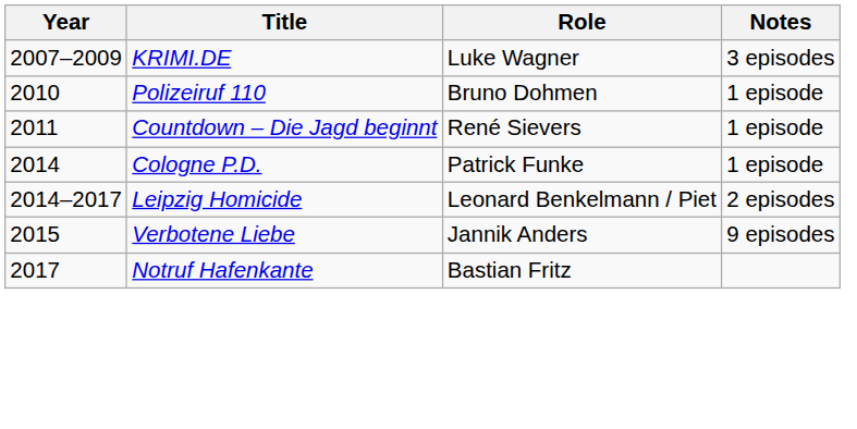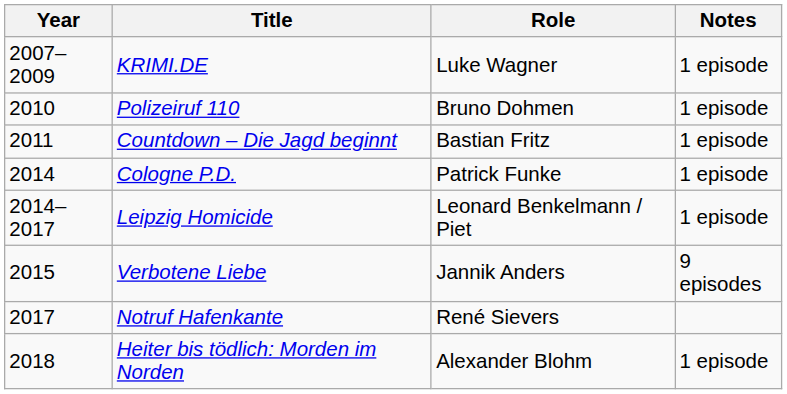 <table class="wikitable sortable">
 <tr>
 <th>Year</th>
 <th>Title</th>
 <th>Role</th>
 <th class="unsortable">Notes</th>
 </tr>
 <tr>
 <td>2007–2009</td>
 <td><em><a href='#'>KRIMI.DE</a></em></td>
 <td>Luke Wagner</td>
-<td>3 episodes</td>
+<td>1 episode</td>
 </tr>
 <tr>
 <td>2010</td>
 <td><em><a href='#'>Polizeiruf 110</a></em></td>
 <td>Bruno Dohmen</td>
 <td>1 episode</td>
 </tr>
 <tr>
 <td>2011</td>
 <td><em><a href='#'>Countdown – Die Jagd beginnt</a></em></td>
-<td>René Sievers</td>
+<td>Bastian Fritz</td>
 <td>1 episode</td>
 </tr>
 <tr>
 <td>2014</td>
 <td><em><a href='#'>Cologne P.D.</a></em></td>
 <td>Patrick Funke</td>
 <td>1 episode</td>
 </tr>
 <tr>
 <td>2014–2017</td>
 <td><em><a href='#'>Leipzig Homicide</a></em></td>
 <td>Leonard Benkelmann / Piet</td>
-<td>2 episodes</td>
+<td>1 episode</td>
 </tr>
 <tr>
 <td>2015</td>
 <td><em><a href='#'>Verbotene Liebe</a></em></td>
 <td>Jannik Anders</td>
 <td>9 episodes</td>
 </tr>
 <tr>
 <td>2017</td>
 <td><em><a href='#'>Notruf Hafenkante</a></em></td>
-<td>Bastian Fritz</td>
+<td>René Sievers</td>
 <td></td>
 </tr>
+<tr>
+<td>2018</td>
+<td><em><a href='#'>Heiter bis tödlich: Morden im Norden</a></em></td>
+<td>Alexander Blohm</td>
+<td>1 episode</td>
+</tr>
 </table>
